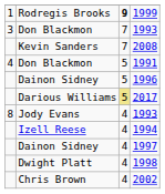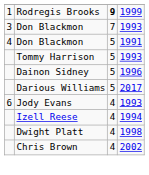 <table class="wikitable">
 <tr>
 </tr>
 <tr>
 <td>1</td>
 <td>Rodregis Brooks</td>
 <td><strong>9</strong></td>
 <td><a href='#'>1999</a></td>
 </tr>
 <tr>
 <td>3</td>
 <td>Don Blackmon</td>
 <td>7</td>
 <td><a href='#'>1993</a></td>
 </tr>
 <tr>
-<td></td>
-<td>Kevin Sanders</td>
-<td>7</td>
-<td><a href='#'>2008</a></td>
-</tr>
-<tr>
 <td>4</td>
 <td>Don Blackmon</td>
 <td>5</td>
 <td><a href='#'>1991</a></td>
+</tr>
+<tr>
+<td></td>
+<td>Tommy Harrison</td>
+<td>5</td>
+<td><a href='#'>1993</a></td>
 </tr>
 <tr>
 <td></td>
 <td>Dainon Sidney</td>
 <td>5</td>
 <td><a href='#'>1996</a></td>
 </tr>
 <tr>
 <td></td>
 <td>Darious Williams</td>
-<td style="background: khaki;">5</td>
+<td>5</td>
 <td><a href='#'>2017</a></td>
 </tr>
 <tr>
-<td>8</td>
+<td>6</td>
 <td>Jody Evans</td>
 <td>4</td>
 <td><a href='#'>1993</a></td>
 </tr>
 <tr>
 <td></td>
 <td><a href='#'>Izell Reese</a></td>
 <td>4</td>
 <td><a href='#'>1994</a></td>
-</tr>
-<tr>
-<td></td>
-<td>Dainon Sidney</td>
-<td>4</td>
-<td><a href='#'>1997</a></td>
 </tr>
 <tr>
 <td></td>
 <td>Dwight Platt</td>
 <td>4</td>
 <td><a href='#'>1998</a></td>
 </tr>
 <tr>
 <td></td>
 <td>Chris Brown</td>
 <td>4</td>
 <td><a href='#'>2002</a></td>
 </tr>
 </table>
